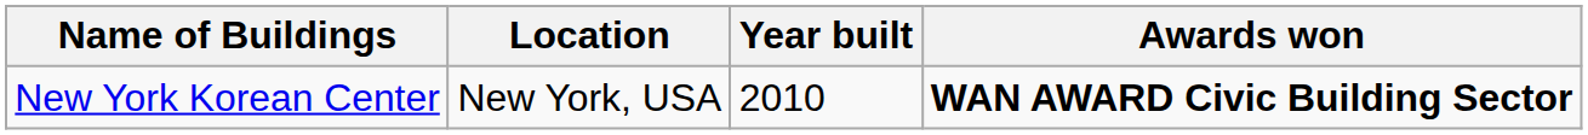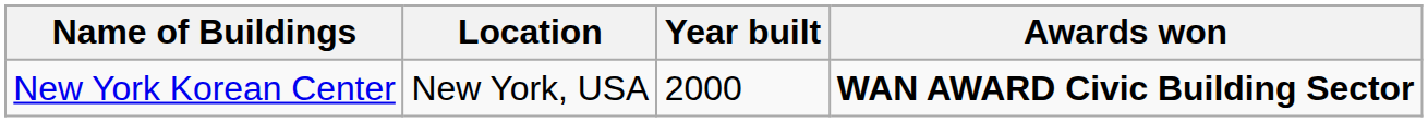 <table class="wikitable">
 <tr>
 <th>Name of Buildings</th>
 <th>Location</th>
 <th>Year built</th>
 <th>Awards won</th>
 </tr>
 <tr>
 <td><a href='#'>New York Korean Center</a></td>
 <td>New York, USA</td>
-<td>2010</td>
+<td>2000</td>
 <td><strong>WAN AWARD Civic Building Sector</strong></td>
 </tr>
 </table>
